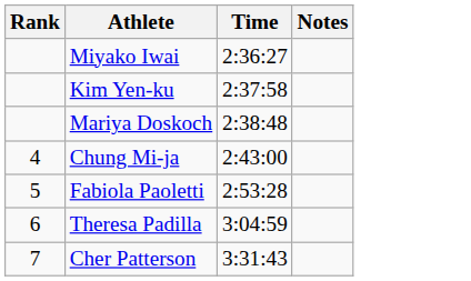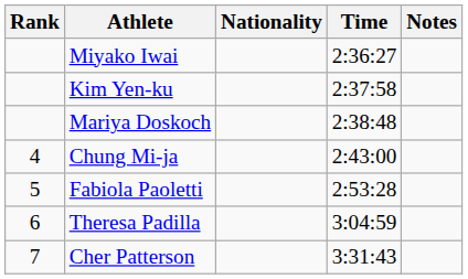 <table class="wikitable sortable" style="text-align:center">
 <tr>
 <th>Rank</th>
 <th>Athlete</th>
+<th>Nationality</th>
 <th>Time</th>
 <th>Notes</th>
 </tr>
 <tr>
 <td></td>
 <td align=left><a href='#'>Miyako Iwai</a></td>
+<td align=left></td>
 <td>2:36:27</td>
 <td></td>
 </tr>
 <tr>
 <td></td>
 <td align=left><a href='#'>Kim Yen-ku</a></td>
+<td align=left></td>
 <td>2:37:58</td>
 <td></td>
 </tr>
 <tr>
 <td></td>
 <td align=left><a href='#'>Mariya Doskoch</a></td>
+<td align=left></td>
 <td>2:38:48</td>
 <td></td>
 </tr>
 <tr>
 <td>4</td>
 <td align=left><a href='#'>Chung Mi-ja</a></td>
+<td align=left></td>
 <td>2:43:00</td>
 <td></td>
 </tr>
 <tr>
 <td>5</td>
 <td align=left><a href='#'>Fabiola Paoletti</a></td>
+<td align=left></td>
 <td>2:53:28</td>
 <td></td>
 </tr>
 <tr>
 <td>6</td>
 <td align=left><a href='#'>Theresa Padilla</a></td>
+<td align=left></td>
 <td>3:04:59</td>
 <td></td>
 </tr>
 <tr>
 <td>7</td>
 <td align=left><a href='#'>Cher Patterson</a></td>
+<td align=left></td>
 <td>3:31:43</td>
 <td></td>
 </tr>
 </table>
